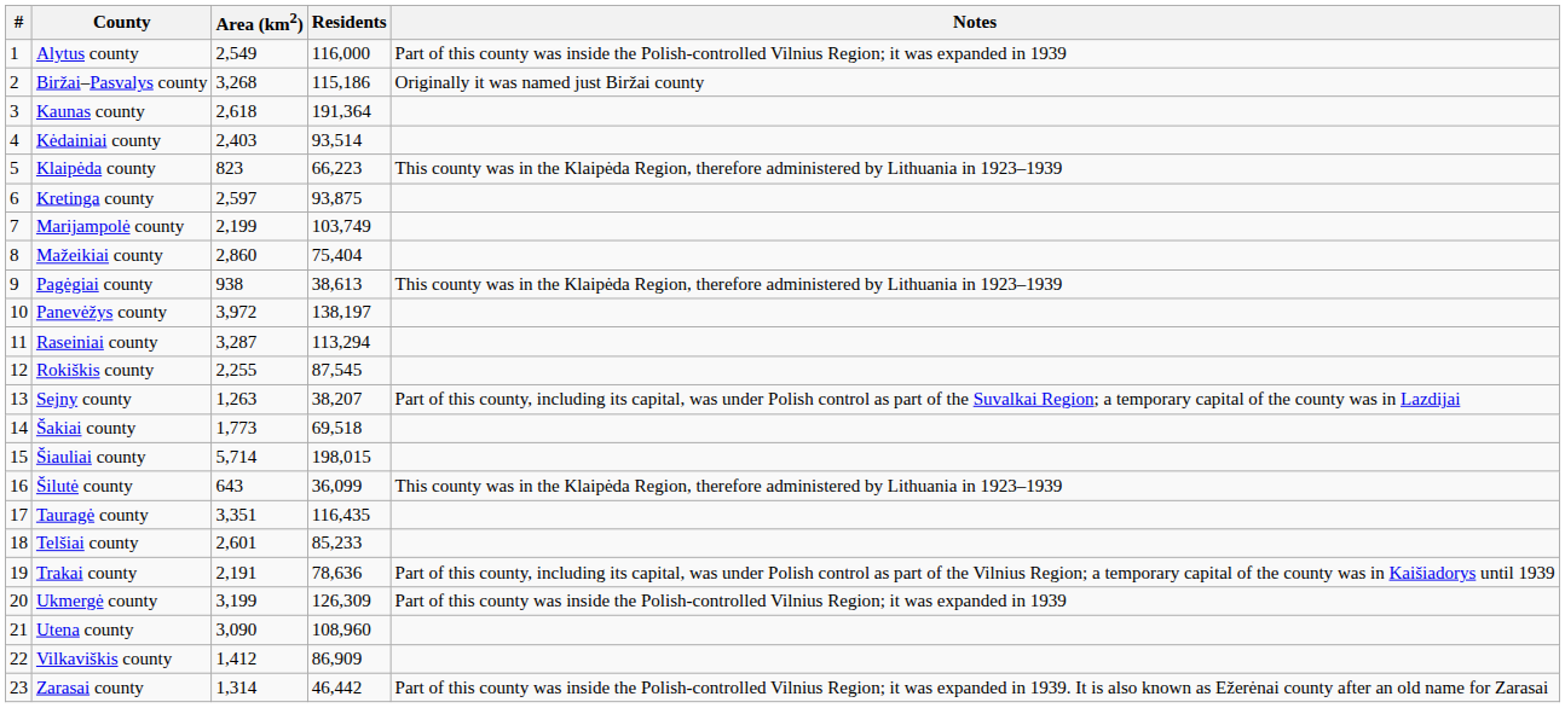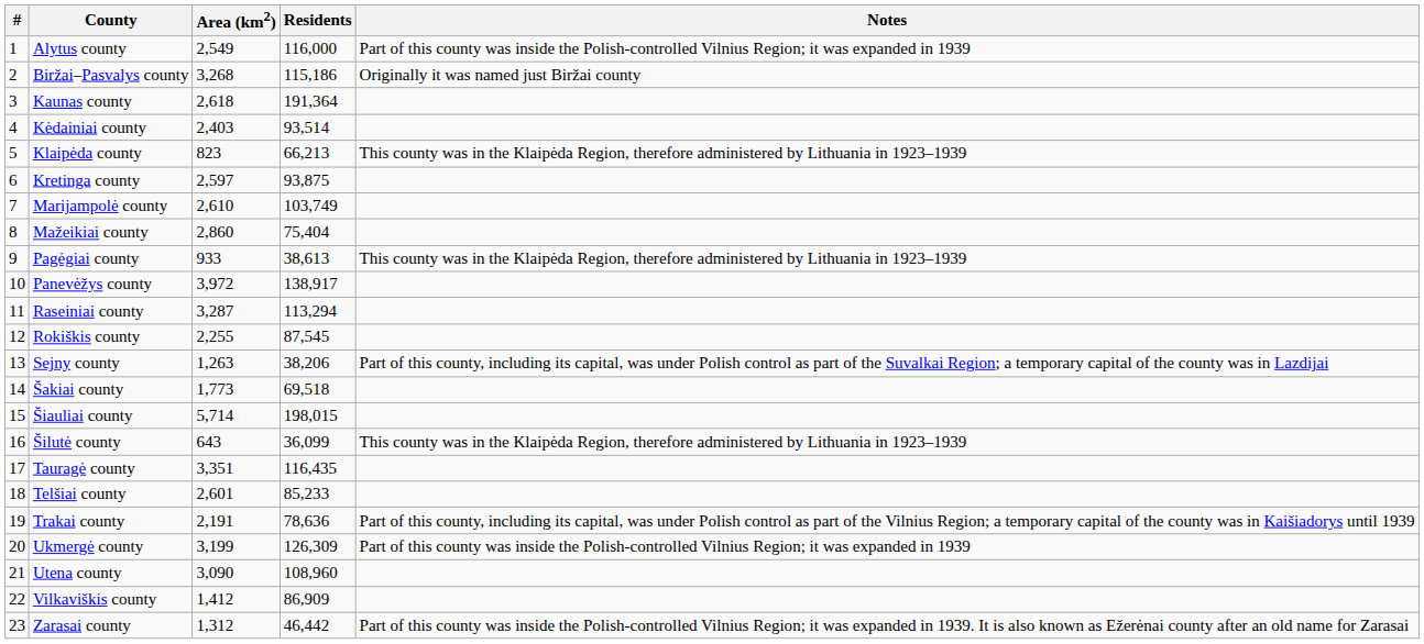 <table class=wikitable>
 <tr>
 <th>#</th>
 <th>County</th>
 <th>Area (km<sup>2</sup>)</th>
 <th>Residents</th>
 <th>Notes</th>
 </tr>
 <tr>
 <td>1</td>
 <td><a href='#'>Alytus</a> county</td>
 <td>2,549</td>
 <td>116,000</td>
 <td>Part of this county was inside the Polish-controlled Vilnius Region; it was expanded in 1939</td>
 </tr>
 <tr>
 <td>2</td>
 <td><a href='#'>Biržai</a>–<a href='#'>Pasvalys</a> county</td>
 <td>3,268</td>
 <td>115,186</td>
 <td>Originally it was named just Biržai county</td>
 </tr>
 <tr>
 <td>3</td>
 <td><a href='#'>Kaunas</a> county</td>
 <td>2,618</td>
 <td>191,364</td>
 <td></td>
 </tr>
 <tr>
 <td>4</td>
 <td><a href='#'>Kėdainiai</a> county</td>
 <td>2,403</td>
 <td>93,514</td>
 <td></td>
 </tr>
 <tr>
 <td>5</td>
 <td><a href='#'>Klaipėda</a> county</td>
 <td>823</td>
-<td>66,223</td>
+<td>66,213</td>
 <td>This county was in the Klaipėda Region, therefore administered by Lithuania in 1923–1939</td>
 </tr>
 <tr>
 <td>6</td>
 <td><a href='#'>Kretinga</a> county</td>
 <td>2,597</td>
 <td>93,875</td>
 <td></td>
 </tr>
 <tr>
 <td>7</td>
 <td><a href='#'>Marijampolė</a> county</td>
-<td>2,199</td>
+<td>2,610</td>
 <td>103,749</td>
 <td></td>
 </tr>
 <tr>
 <td>8</td>
 <td><a href='#'>Mažeikiai</a> county</td>
 <td>2,860</td>
 <td>75,404</td>
 <td></td>
 </tr>
 <tr>
 <td>9</td>
 <td><a href='#'>Pagėgiai</a> county</td>
-<td>938</td>
+<td>933</td>
 <td>38,613</td>
 <td>This county was in the Klaipėda Region, therefore administered by Lithuania in 1923–1939</td>
 </tr>
 <tr>
 <td>10</td>
 <td><a href='#'>Panevėžys</a> county</td>
 <td>3,972</td>
-<td>138,197</td>
+<td>138,917</td>
 <td></td>
 </tr>
 <tr>
 <td>11</td>
 <td><a href='#'>Raseiniai</a> county</td>
 <td>3,287</td>
 <td>113,294</td>
 <td></td>
 </tr>
 <tr>
 <td>12</td>
 <td><a href='#'>Rokiškis</a> county</td>
 <td>2,255</td>
 <td>87,545</td>
 <td></td>
 </tr>
 <tr>
 <td>13</td>
 <td><a href='#'>Sejny</a> county</td>
 <td>1,263</td>
-<td>38,207</td>
+<td>38,206</td>
 <td>Part of this county, including its capital, was under Polish control as part of the <a href='#'>Suvalkai Region</a>; a temporary capital of the county was in <a href='#'>Lazdijai</a></td>
 </tr>
 <tr>
 <td>14</td>
 <td><a href='#'>Šakiai</a> county</td>
 <td>1,773</td>
 <td>69,518</td>
 <td></td>
 </tr>
 <tr>
 <td>15</td>
 <td><a href='#'>Šiauliai</a> county</td>
 <td>5,714</td>
 <td>198,015</td>
 <td></td>
 </tr>
 <tr>
 <td>16</td>
 <td><a href='#'>Šilutė</a> county</td>
 <td>643</td>
 <td>36,099</td>
 <td>This county was in the Klaipėda Region, therefore administered by Lithuania in 1923–1939</td>
 </tr>
 <tr>
 <td>17</td>
 <td><a href='#'>Tauragė</a> county</td>
 <td>3,351</td>
 <td>116,435</td>
 <td></td>
 </tr>
 <tr>
 <td>18</td>
 <td><a href='#'>Telšiai</a> county</td>
 <td>2,601</td>
 <td>85,233</td>
 <td></td>
 </tr>
 <tr>
 <td>19</td>
 <td><a href='#'>Trakai</a> county</td>
 <td>2,191</td>
 <td>78,636</td>
 <td>Part of this county, including its capital, was under Polish control as part of the Vilnius Region; a temporary capital of the county was in <a href='#'>Kaišiadorys</a> until 1939</td>
 </tr>
 <tr>
 <td>20</td>
 <td><a href='#'>Ukmergė</a> county</td>
 <td>3,199</td>
 <td>126,309</td>
 <td>Part of this county was inside the Polish-controlled Vilnius Region; it was expanded in 1939</td>
 </tr>
 <tr>
 <td>21</td>
 <td><a href='#'>Utena</a> county</td>
 <td>3,090</td>
 <td>108,960</td>
 <td></td>
 </tr>
 <tr>
 <td>22</td>
 <td><a href='#'>Vilkaviškis</a> county</td>
 <td>1,412</td>
 <td>86,909</td>
 <td></td>
 </tr>
 <tr>
 <td>23</td>
 <td><a href='#'>Zarasai</a> county</td>
-<td>1,314</td>
+<td>1,312</td>
 <td>46,442</td>
 <td>Part of this county was inside the Polish-controlled Vilnius Region; it was expanded in 1939. It is also known as Ežerėnai county after an old name for Zarasai</td>
 </tr>
 </table>
